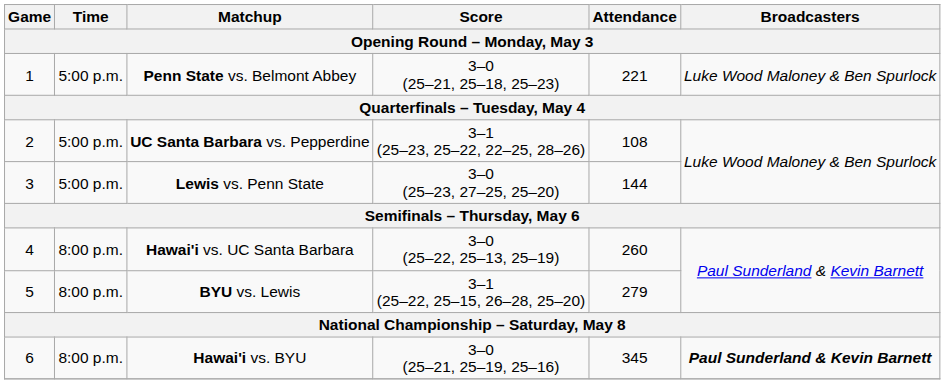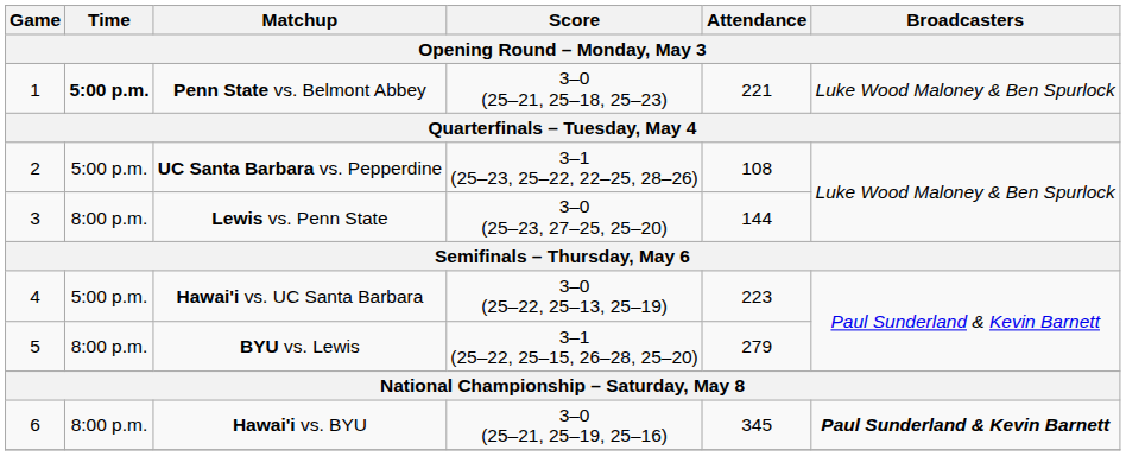 <table class="wikitable" style="font-size: 95%;text-align:center">
 <tr>
 <th>Game</th>
 <th>Time</th>
 <th>Matchup</th>
 <th>Score</th>
 <th>Attendance</th>
 <th>Broadcasters</th>
 </tr>
 <tr>
 <th colspan=6>Opening Round – Monday, May 3</th>
 </tr>
 <tr>
 <td>1</td>
-<td>5:00 p.m.</td>
+<td><strong>5:00 p.m.</strong></td>
 <td><strong>Penn State</strong> vs. Belmont Abbey</td>
 <td>3–0<br>(25–21, 25–18, 25–23)</td>
 <td>221</td>
 <td><em>Luke Wood Maloney & Ben Spurlock</em></td>
 </tr>
 <tr>
 <th colspan=6>Quarterfinals – Tuesday, May 4</th>
 </tr>
 <tr>
 <td>2</td>
 <td>5:00 p.m.</td>
 <td><strong>UC Santa Barbara</strong> vs. Pepperdine</td>
 <td>3–1<br>(25–23, 25–22, 22–25, 28–26)</td>
 <td>108</td>
 <td rowspan=2><em>Luke Wood Maloney & Ben Spurlock</em></td>
 </tr>
 <tr>
 <td>3</td>
-<td>5:00 p.m.</td>
+<td>8:00 p.m.</td>
 <td><strong>Lewis</strong> vs. Penn State</td>
 <td>3–0<br>(25–23, 27–25, 25–20)</td>
 <td>144</td>
 </tr>
 <tr>
 <th colspan=6>Semifinals – Thursday, May 6</th>
 </tr>
 <tr>
 <td>4</td>
-<td>8:00 p.m.</td>
+<td>5:00 p.m.</td>
 <td><strong>Hawai'i</strong> vs. UC Santa Barbara</td>
 <td>3–0<br>(25–22, 25–13, 25–19)</td>
-<td>260</td>
+<td>223</td>
 <td rowspan=2><em><a href='#'>Paul Sunderland</a> & <a href='#'>Kevin Barnett</a></em></td>
 </tr>
 <tr>
 <td>5</td>
 <td>8:00 p.m.</td>
 <td><strong>BYU</strong> vs. Lewis</td>
 <td>3–1<br>(25–22, 25–15, 26–28, 25–20)</td>
 <td>279</td>
 </tr>
 <tr>
 <th colspan=6>National Championship – Saturday, May 8</th>
 </tr>
 <tr>
 <td>6</td>
 <td>8:00 p.m.</td>
 <td><strong>Hawai'i</strong> vs. BYU</td>
 <td>3–0<br>(25–21, 25–19, 25–16)</td>
 <td>345</td>
 <td><strong><em>Paul Sunderland & Kevin Barnett</em></strong></td>
 </tr>
 <tr>
 </tr>
 </table>
